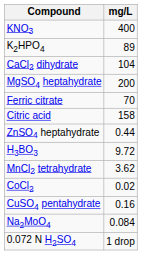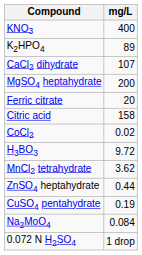 <table class="wikitable">
 <tr>
 <th>Compound</th>
 <th>mg/L</th>
 </tr>
 <tr>
 <td><a href='#'>KNO<sub>3</sub></a></td>
 <td align="right">400</td>
 </tr>
 <tr>
 <td>K<sub>2</sub>HPO<sub>4</sub></td>
 <td align="right">89</td>
 </tr>
 <tr>
 <td><a href='#'>CaCl<sub>2</sub></a> <a href='#'>dihydrate</a></td>
-<td align="right">104</td>
+<td align="right">107</td>
 </tr>
 <tr>
 <td><a href='#'>MgSO<sub>4</sub></a> <a href='#'>heptahydrate</a></td>
 <td align="right">200</td>
 </tr>
 <tr>
 <td><a href='#'>Ferric citrate</a></td>
-<td align="right">70</td>
+<td align="right">20</td>
 </tr>
 <tr>
 <td><a href='#'>Citric acid</a></td>
 <td align="right">158</td>
 </tr>
 <tr>
-<td><a href='#'>ZnSO<sub>4</sub></a> heptahydrate</td>
-<td align="right">0.44</td>
+<td><a href='#'>CoCl<sub>2</sub></a></td>
+<td align="right">0.02</td>
 </tr>
 <tr>
 <td><a href='#'>H<sub>3</sub>BO<sub>3</sub></a></td>
 <td align="right">9.72</td>
 </tr>
 <tr>
 <td><a href='#'>MnCl<sub>2</sub></a> <a href='#'>tetrahydrate</a></td>
 <td align="right">3.62</td>
 </tr>
 <tr>
-<td><a href='#'>CoCl<sub>2</sub></a></td>
-<td align="right">0.02</td>
+<td><a href='#'>ZnSO<sub>4</sub></a> heptahydrate</td>
+<td align="right">0.44</td>
 </tr>
 <tr>
 <td><a href='#'>CuSO<sub>4</sub></a> <a href='#'>pentahydrate</a></td>
-<td align="right">0.16</td>
+<td align="right">0.19</td>
 </tr>
 <tr>
 <td><a href='#'>Na<sub>2</sub>MoO<sub>4</sub></a></td>
 <td align="right">0.084</td>
 </tr>
 <tr>
 <td>0.072 N <a href='#'>H<sub>2</sub>SO<sub>4</sub></a></td>
 <td align="right">1 drop</td>
 </tr>
 </table>
